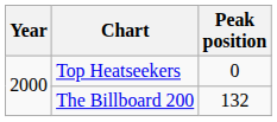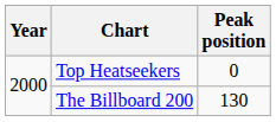 <table class="wikitable sortable">
 <tr>
 <th>Year</th>
 <th>Chart</th>
 <th>Peak<br>position</th>
 </tr>
 <tr>
 <td rowspan="2">2000</td>
 <td><a href='#'>Top Heatseekers</a></td>
 <td align="center">0</td>
 </tr>
 <tr>
 <td><a href='#'>The Billboard 200</a></td>
-<td align="center">132</td>
+<td align="center">130</td>
 </tr>
 </table>
